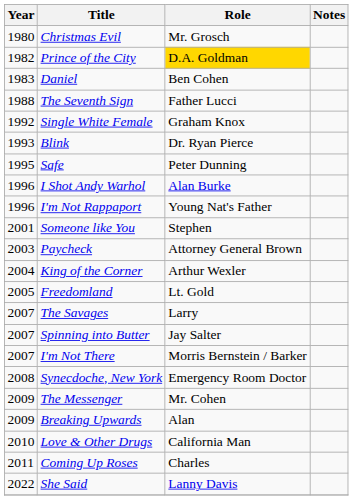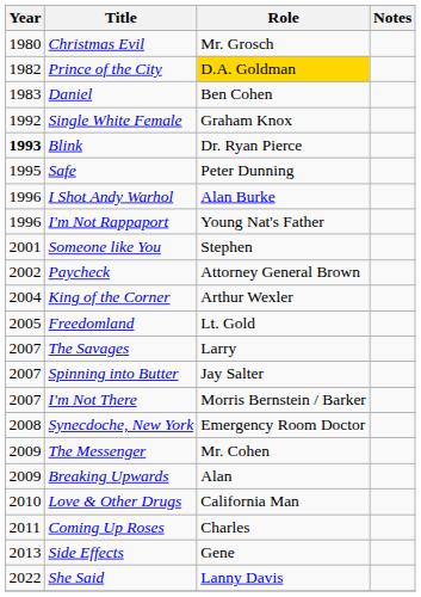 <table class="wikitable sortable">
 <tr>
 <th>Year</th>
 <th>Title</th>
 <th>Role</th>
 <th class="unsortable">Notes</th>
 </tr>
 <tr>
 <td>1980</td>
 <td><em><a href='#'>Christmas Evil</a></em></td>
 <td>Mr. Grosch</td>
 <td></td>
 </tr>
 <tr>
 <td>1982</td>
 <td><em><a href='#'>Prince of the City</a></em></td>
 <td style="background: gold;">D.A. Goldman</td>
 <td></td>
 </tr>
 <tr>
 <td>1983</td>
 <td><em><a href='#'>Daniel</a></em></td>
 <td>Ben Cohen</td>
 <td></td>
 </tr>
 <tr>
-<td>1988</td>
-<td><em><a href='#'>The Seventh Sign</a></em></td>
-<td>Father Lucci</td>
-<td></td>
-</tr>
-<tr>
 <td>1992</td>
 <td><em><a href='#'>Single White Female</a></em></td>
 <td>Graham Knox</td>
 <td></td>
 </tr>
 <tr>
-<td>1993</td>
+<td><strong>1993</strong></td>
 <td><em><a href='#'>Blink</a></em></td>
 <td>Dr. Ryan Pierce</td>
 <td></td>
 </tr>
 <tr>
 <td>1995</td>
 <td><em><a href='#'>Safe</a></em></td>
 <td>Peter Dunning</td>
 <td></td>
 </tr>
 <tr>
 <td>1996</td>
 <td><em><a href='#'>I Shot Andy Warhol</a></em></td>
 <td><a href='#'>Alan Burke</a></td>
 <td></td>
 </tr>
 <tr>
 <td>1996</td>
 <td><em><a href='#'>I'm Not Rappaport</a></em></td>
 <td>Young Nat's Father</td>
 <td></td>
 </tr>
 <tr>
 <td>2001</td>
 <td><em><a href='#'>Someone like You</a></em></td>
 <td>Stephen</td>
 <td></td>
 </tr>
 <tr>
-<td>2003</td>
+<td>2002</td>
 <td><em><a href='#'>Paycheck</a></em></td>
 <td>Attorney General Brown</td>
 <td></td>
 </tr>
 <tr>
 <td>2004</td>
 <td><em><a href='#'>King of the Corner</a></em></td>
 <td>Arthur Wexler</td>
 <td></td>
 </tr>
 <tr>
 <td>2005</td>
 <td><em><a href='#'>Freedomland</a></em></td>
 <td>Lt. Gold</td>
 <td></td>
 </tr>
 <tr>
 <td>2007</td>
 <td><em><a href='#'>The Savages</a></em></td>
 <td>Larry</td>
 <td></td>
 </tr>
 <tr>
 <td>2007</td>
 <td><em><a href='#'>Spinning into Butter</a></em></td>
 <td>Jay Salter</td>
 <td></td>
 </tr>
 <tr>
 <td>2007</td>
 <td><em><a href='#'>I'm Not There</a></em></td>
 <td>Morris Bernstein / Barker</td>
 <td></td>
 </tr>
 <tr>
 <td>2008</td>
 <td><em><a href='#'>Synecdoche, New York</a></em></td>
 <td>Emergency Room Doctor</td>
 <td></td>
 </tr>
 <tr>
 <td>2009</td>
 <td><em><a href='#'>The Messenger</a></em></td>
 <td>Mr. Cohen</td>
 <td></td>
 </tr>
 <tr>
 <td>2009</td>
 <td><em><a href='#'>Breaking Upwards</a></em></td>
 <td>Alan</td>
 <td></td>
 </tr>
 <tr>
 <td>2010</td>
 <td><em><a href='#'>Love & Other Drugs</a></em></td>
 <td>California Man</td>
 <td></td>
 </tr>
 <tr>
 <td>2011</td>
 <td><em><a href='#'>Coming Up Roses</a></em></td>
 <td>Charles</td>
 <td></td>
 </tr>
 <tr>
+<td>2013</td>
+<td><em><a href='#'>Side Effects</a></em></td>
+<td>Gene</td>
+<td></td>
+</tr>
+<tr>
 <td>2022</td>
 <td><em><a href='#'>She Said</a></em></td>
 <td><a href='#'>Lanny Davis</a></td>
 <td></td>
 </tr>
 <tr>
 </tr>
 </table>
